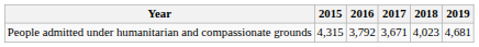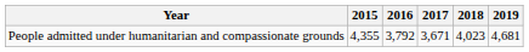 <table class="wikitable">
 <tr>
 <th>Year</th>
 <th>2015</th>
 <th>2016</th>
 <th>2017</th>
 <th>2018</th>
 <th>2019</th>
 </tr>
 <tr>
 <td>People admitted under humanitarian and compassionate grounds</td>
-<td>4,315</td>
+<td>4,355</td>
 <td>3,792</td>
 <td>3,671</td>
 <td>4,023</td>
 <td>4,681</td>
 </tr>
 </table>
